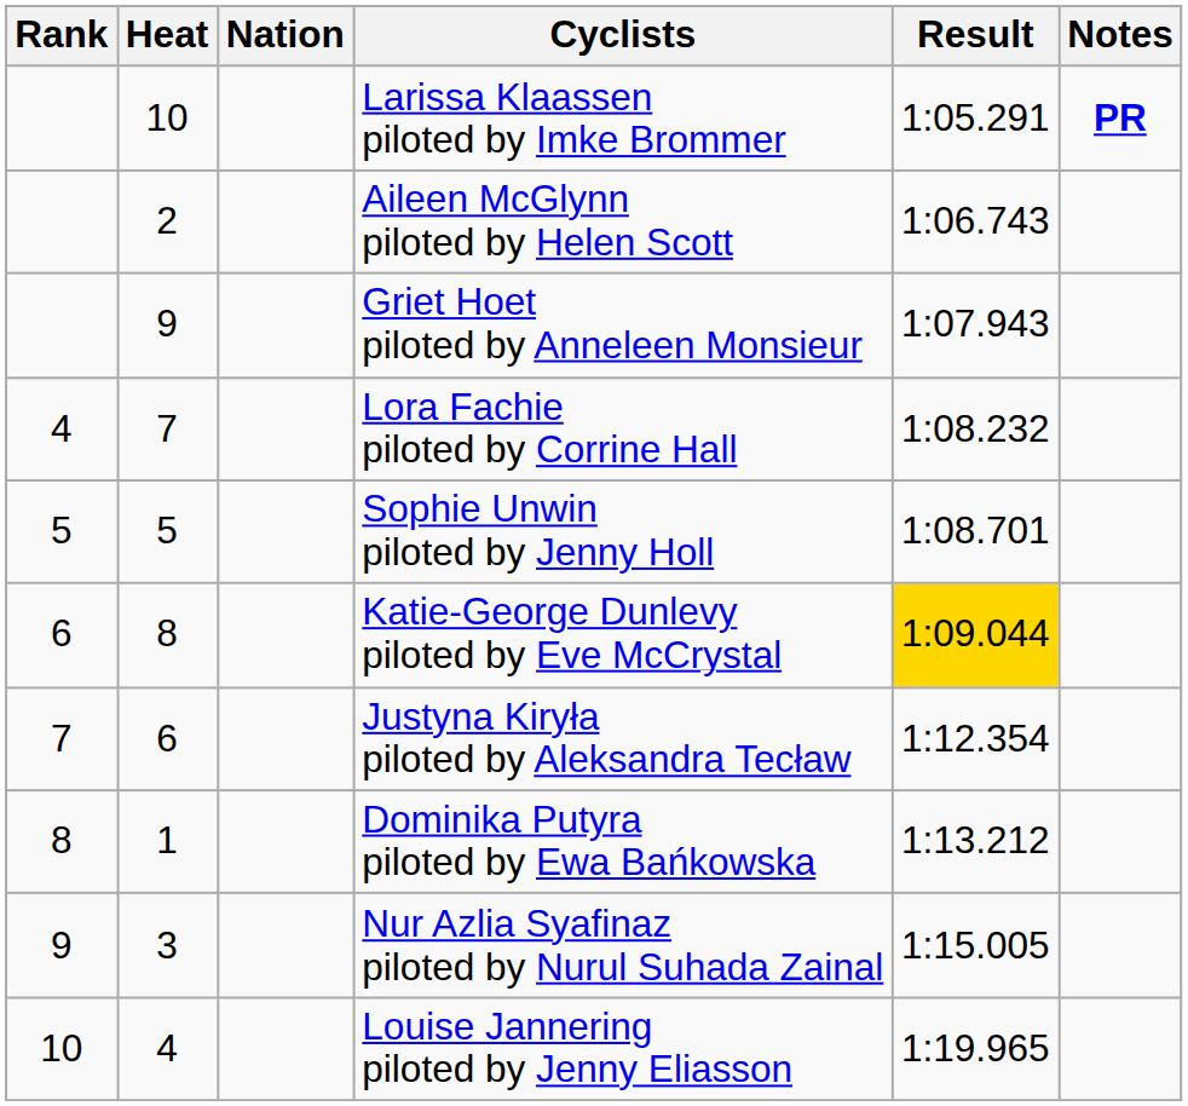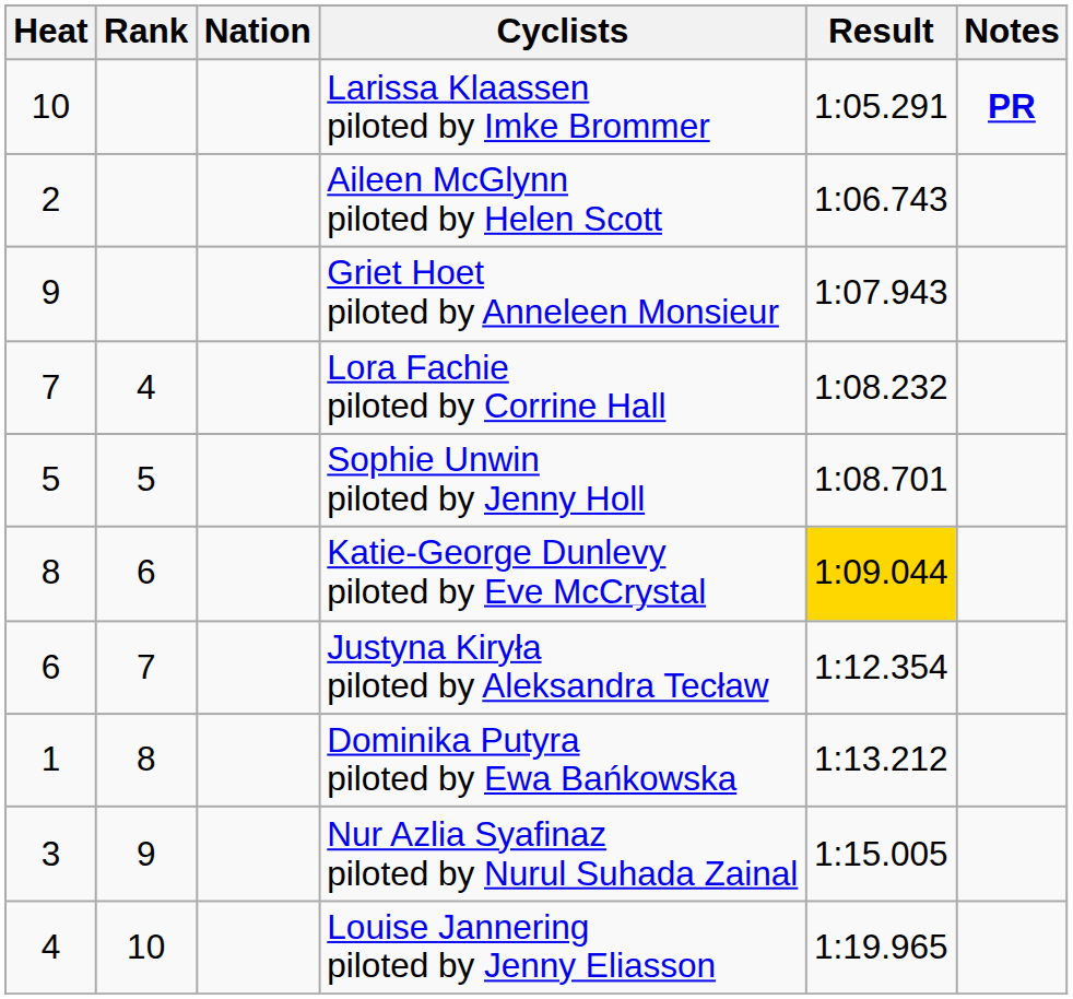 <table class="wikitable sortable" style="text-align:center;">
 <tr>
+<th>Heat</th>
 <th>Rank</th>
-<th>Heat</th>
 <th>Nation</th>
 <th class="unsortable">Cyclists</th>
 <th>Result</th>
 <th class="unsortable">Notes</th>
 </tr>
 <tr>
+<td>10</td>
 <td></td>
-<td>10</td>
 <td align=left></td>
 <td align=left><a href='#'>Larissa Klaassen</a><br>piloted by <a href='#'>Imke Brommer</a></td>
 <td>1:05.291</td>
 <td><strong><a href='#'>PR</a></strong></td>
 </tr>
 <tr>
+<td>2</td>
 <td></td>
-<td>2</td>
 <td align=left></td>
 <td align=left><a href='#'>Aileen McGlynn</a><br>piloted by <a href='#'>Helen Scott</a></td>
 <td>1:06.743</td>
 <td></td>
 </tr>
 <tr>
+<td>9</td>
 <td></td>
-<td>9</td>
 <td align=left></td>
 <td align=left><a href='#'>Griet Hoet</a><br>piloted by <a href='#'>Anneleen Monsieur</a></td>
 <td>1:07.943</td>
 <td></td>
 </tr>
 <tr>
+<td>7</td>
 <td>4</td>
-<td>7</td>
 <td align=left></td>
 <td align=left><a href='#'>Lora Fachie</a><br>piloted by <a href='#'>Corrine Hall</a></td>
 <td>1:08.232</td>
 <td></td>
 </tr>
 <tr>
 <td>5</td>
 <td>5</td>
 <td align=left></td>
 <td align=left><a href='#'>Sophie Unwin</a><br>piloted by <a href='#'>Jenny Holl</a></td>
 <td>1:08.701</td>
 <td></td>
 </tr>
 <tr>
+<td>8</td>
 <td>6</td>
-<td>8</td>
 <td align=left></td>
 <td align=left><a href='#'>Katie-George Dunlevy</a><br>piloted by <a href='#'>Eve McCrystal</a></td>
 <td style="background: gold;">1:09.044</td>
 <td></td>
 </tr>
 <tr>
+<td>6</td>
 <td>7</td>
-<td>6</td>
 <td align=left></td>
 <td align=left><a href='#'>Justyna Kiryła</a><br>piloted by <a href='#'>Aleksandra Tecław</a></td>
 <td>1:12.354</td>
 <td></td>
 </tr>
 <tr>
+<td>1</td>
 <td>8</td>
-<td>1</td>
 <td align=left></td>
 <td align=left><a href='#'>Dominika Putyra</a><br>piloted by <a href='#'>Ewa Bańkowska</a></td>
 <td>1:13.212</td>
 <td></td>
 </tr>
 <tr>
+<td>3</td>
 <td>9</td>
-<td>3</td>
 <td align=left></td>
 <td align=left><a href='#'>Nur Azlia Syafinaz</a><br>piloted by <a href='#'>Nurul Suhada Zainal</a></td>
 <td>1:15.005</td>
 <td></td>
 </tr>
 <tr>
+<td>4</td>
 <td>10</td>
-<td>4</td>
 <td align=left></td>
 <td align=left><a href='#'>Louise Jannering</a><br>piloted by <a href='#'>Jenny Eliasson</a></td>
 <td>1:19.965</td>
 <td></td>
 </tr>
 </table>
